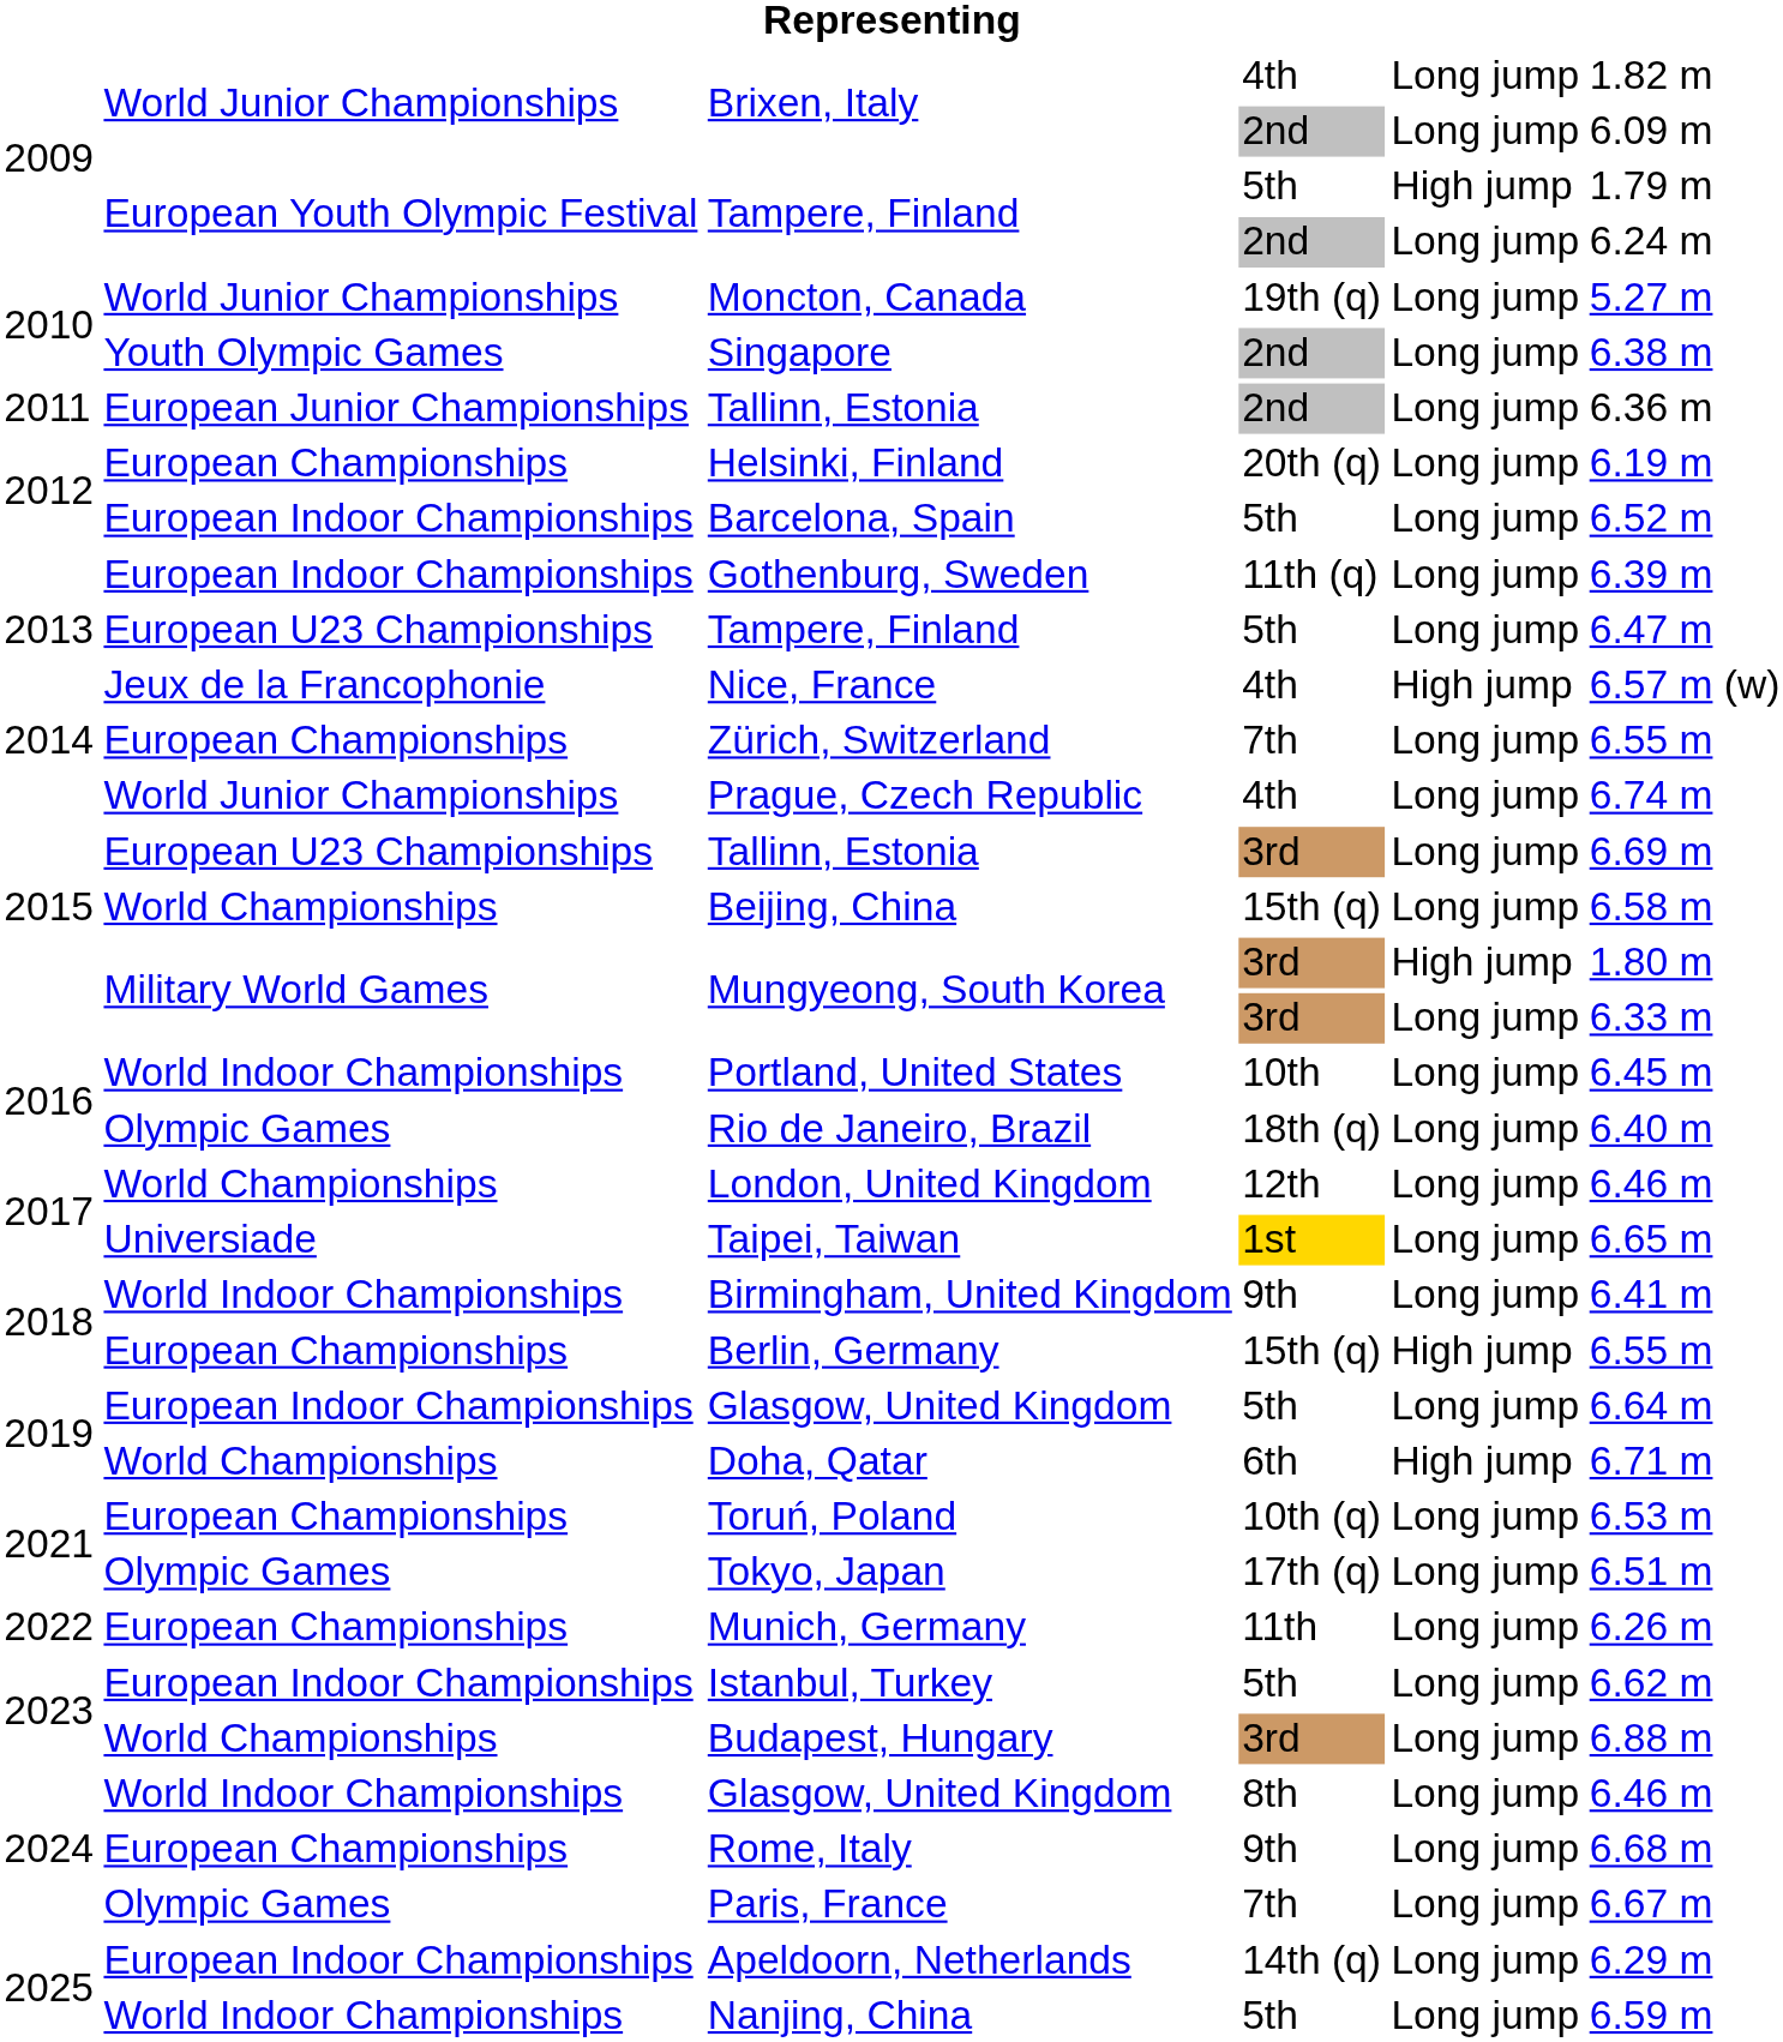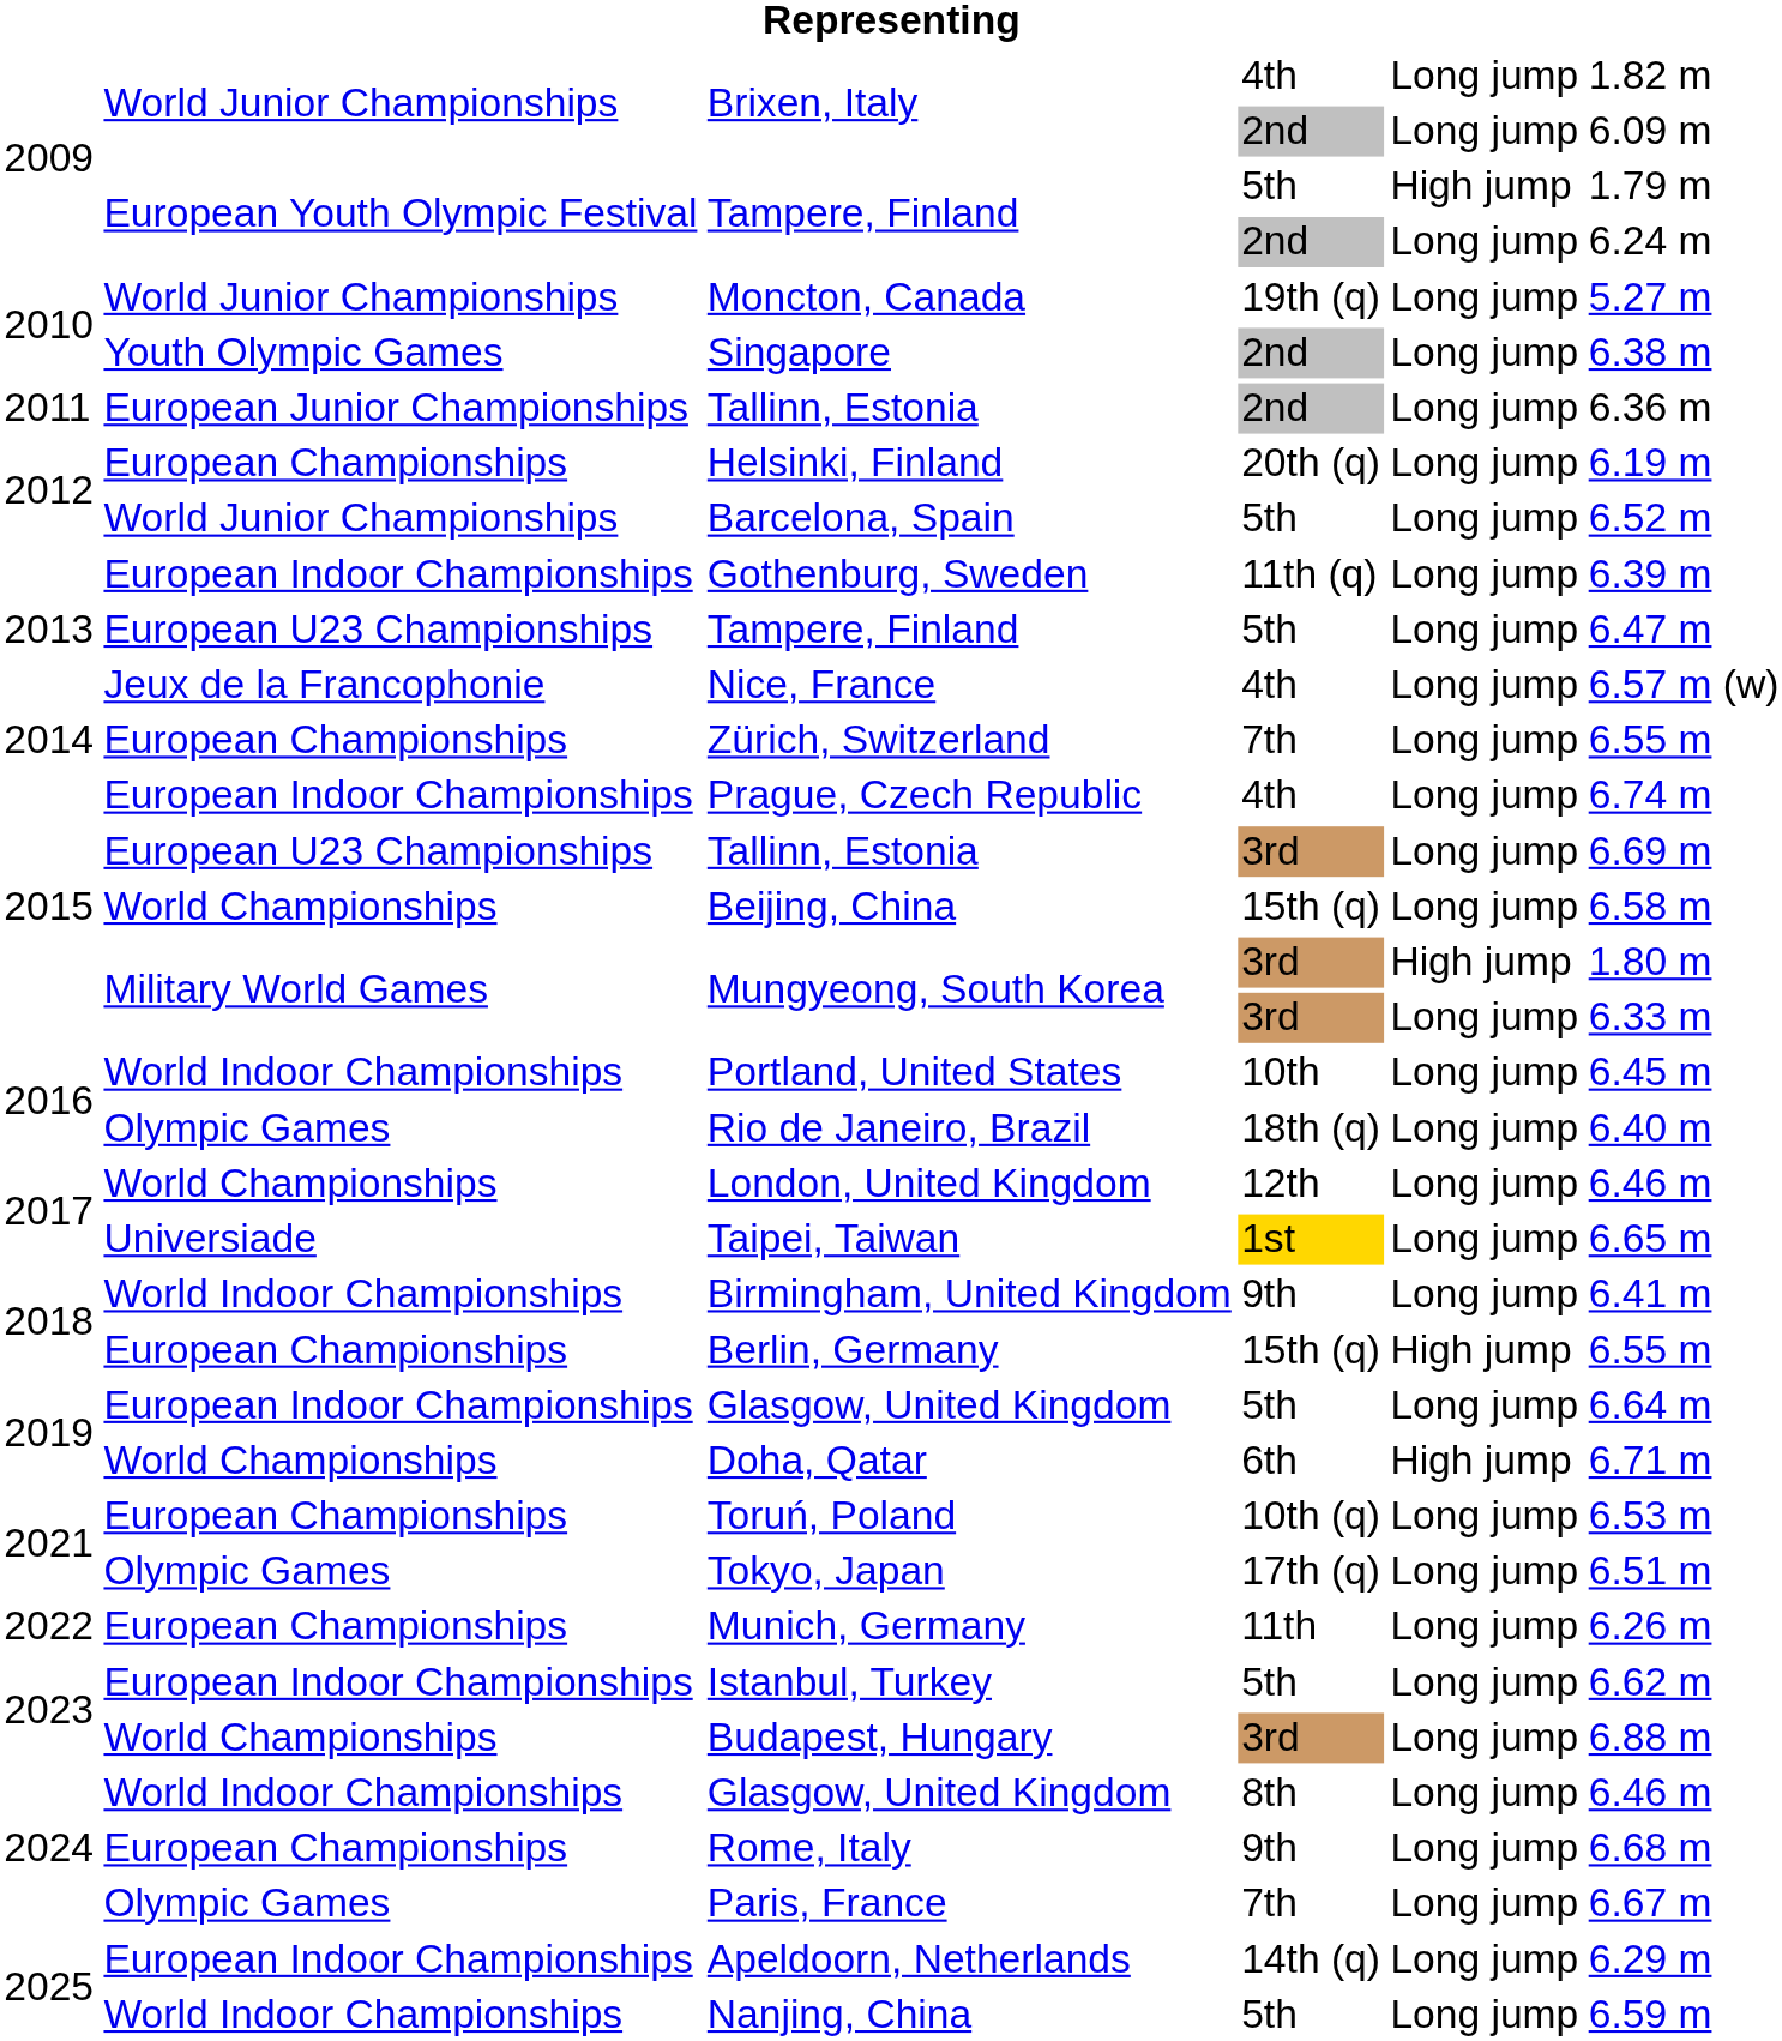 <table>
 <tr>
 <th colspan="6">Representing </th>
 </tr>
 <tr>
 <td rowspan=4>2009</td>
 <td rowspan=2><a href='#'>World Junior Championships</a></td>
 <td rowspan=2><a href='#'>Brixen, Italy</a></td>
 <td>4th</td>
 <td>Long jump</td>
 <td>1.82 m</td>
 </tr>
 <tr>
 <td bgcolor=silver>2nd</td>
 <td>Long jump</td>
 <td>6.09 m</td>
 </tr>
 <tr>
 <td rowspan=2><a href='#'>European Youth Olympic Festival</a></td>
 <td rowspan=2><a href='#'>Tampere, Finland</a></td>
 <td>5th</td>
 <td>High jump</td>
 <td>1.79 m</td>
 </tr>
 <tr>
 <td bgcolor=silver>2nd</td>
 <td>Long jump</td>
 <td>6.24 m</td>
 </tr>
 <tr>
 <td rowspan=2>2010</td>
 <td><a href='#'>World Junior Championships</a></td>
 <td><a href='#'>Moncton, Canada</a></td>
 <td>19th (q)</td>
 <td>Long jump</td>
 <td><a href='#'>5.27 m</a></td>
 </tr>
 <tr>
 <td><a href='#'>Youth Olympic Games</a></td>
 <td><a href='#'>Singapore</a></td>
 <td bgcolor=silver>2nd</td>
 <td>Long jump</td>
 <td><a href='#'>6.38 m</a></td>
 </tr>
 <tr>
 <td>2011</td>
 <td><a href='#'>European Junior Championships</a></td>
 <td><a href='#'>Tallinn, Estonia</a></td>
 <td bgcolor=silver>2nd</td>
 <td>Long jump</td>
 <td>6.36 m</td>
 </tr>
 <tr>
 <td rowspan=2>2012</td>
 <td><a href='#'>European Championships</a></td>
 <td><a href='#'>Helsinki, Finland</a></td>
 <td>20th (q)</td>
 <td>Long jump</td>
 <td><a href='#'>6.19 m</a></td>
 </tr>
 <tr>
-<td><a href='#'>European Indoor Championships</a></td>
+<td><a href='#'>World Junior Championships</a></td>
 <td><a href='#'>Barcelona, Spain</a></td>
 <td>5th</td>
 <td>Long jump</td>
 <td><a href='#'>6.52 m</a></td>
 </tr>
 <tr>
 <td rowspan=3>2013</td>
 <td><a href='#'>European Indoor Championships</a></td>
 <td><a href='#'>Gothenburg, Sweden</a></td>
 <td>11th (q)</td>
 <td>Long jump</td>
 <td><a href='#'>6.39 m</a></td>
 </tr>
 <tr>
 <td><a href='#'>European U23 Championships</a></td>
 <td><a href='#'>Tampere, Finland</a></td>
 <td>5th</td>
 <td>Long jump</td>
 <td><a href='#'>6.47 m</a></td>
 </tr>
 <tr>
 <td><a href='#'>Jeux de la Francophonie</a></td>
 <td><a href='#'>Nice, France</a></td>
 <td>4th</td>
-<td>High jump</td>
+<td>Long jump</td>
 <td><a href='#'>6.57 m</a> (w)</td>
 </tr>
 <tr>
 <td>2014</td>
 <td><a href='#'>European Championships</a></td>
 <td><a href='#'>Zürich, Switzerland</a></td>
 <td>7th</td>
 <td>Long jump</td>
 <td><a href='#'>6.55 m</a></td>
 </tr>
 <tr>
 <td rowspan=5>2015</td>
-<td><a href='#'>World Junior Championships</a></td>
+<td><a href='#'>European Indoor Championships</a></td>
 <td><a href='#'>Prague, Czech Republic</a></td>
 <td>4th</td>
 <td>Long jump</td>
 <td><a href='#'>6.74 m</a></td>
 </tr>
 <tr>
 <td><a href='#'>European U23 Championships</a></td>
 <td><a href='#'>Tallinn, Estonia</a></td>
 <td bgcolor=cc9966>3rd</td>
 <td>Long jump</td>
 <td><a href='#'>6.69 m</a></td>
 </tr>
 <tr>
 <td><a href='#'>World Championships</a></td>
 <td><a href='#'>Beijing, China</a></td>
 <td>15th (q)</td>
 <td>Long jump</td>
 <td><a href='#'>6.58 m</a></td>
 </tr>
 <tr>
 <td rowspan=2><a href='#'>Military World Games</a></td>
 <td rowspan=2><a href='#'>Mungyeong, South Korea</a></td>
 <td bgcolor=cc9966>3rd</td>
 <td>High jump</td>
 <td><a href='#'>1.80 m</a></td>
 </tr>
 <tr>
 <td bgcolor=cc9966>3rd</td>
 <td>Long jump</td>
 <td><a href='#'>6.33 m</a></td>
 </tr>
 <tr>
 <td rowspan=2>2016</td>
 <td><a href='#'>World Indoor Championships</a></td>
 <td><a href='#'>Portland, United States</a></td>
 <td>10th</td>
 <td>Long jump</td>
 <td><a href='#'>6.45 m</a></td>
 </tr>
 <tr>
 <td><a href='#'>Olympic Games</a></td>
 <td><a href='#'>Rio de Janeiro, Brazil</a></td>
 <td>18th (q)</td>
 <td>Long jump</td>
 <td><a href='#'>6.40 m</a></td>
 </tr>
 <tr>
 <td rowspan=2>2017</td>
 <td><a href='#'>World Championships</a></td>
 <td><a href='#'>London, United Kingdom</a></td>
 <td>12th</td>
 <td>Long jump</td>
 <td><a href='#'>6.46 m</a></td>
 </tr>
 <tr>
 <td><a href='#'>Universiade</a></td>
 <td><a href='#'>Taipei, Taiwan</a></td>
 <td bgcolor=gold>1st</td>
 <td>Long jump</td>
 <td><a href='#'>6.65 m</a></td>
 </tr>
 <tr>
 <td rowspan=2>2018</td>
 <td><a href='#'>World Indoor Championships</a></td>
 <td><a href='#'>Birmingham, United Kingdom</a></td>
 <td>9th</td>
 <td>Long jump</td>
 <td><a href='#'>6.41 m</a></td>
 </tr>
 <tr>
 <td><a href='#'>European Championships</a></td>
 <td><a href='#'>Berlin, Germany</a></td>
 <td>15th (q)</td>
 <td>High jump</td>
 <td><a href='#'>6.55 m</a></td>
 </tr>
 <tr>
 <td rowspan=2>2019</td>
 <td><a href='#'>European Indoor Championships</a></td>
 <td><a href='#'>Glasgow, United Kingdom</a></td>
 <td>5th</td>
 <td>Long jump</td>
 <td><a href='#'>6.64 m</a></td>
 </tr>
 <tr>
 <td><a href='#'>World Championships</a></td>
 <td><a href='#'>Doha, Qatar</a></td>
 <td>6th</td>
 <td>High jump</td>
 <td><a href='#'>6.71 m</a></td>
 </tr>
 <tr>
 <td rowspan=2>2021</td>
 <td><a href='#'>European Championships</a></td>
 <td><a href='#'>Toruń, Poland</a></td>
 <td>10th (q)</td>
 <td>Long jump</td>
 <td><a href='#'>6.53 m</a></td>
 </tr>
 <tr>
 <td><a href='#'>Olympic Games</a></td>
 <td><a href='#'>Tokyo, Japan</a></td>
 <td>17th (q)</td>
 <td>Long jump</td>
 <td><a href='#'>6.51 m</a></td>
 </tr>
 <tr>
 <td>2022</td>
 <td><a href='#'>European Championships</a></td>
 <td><a href='#'>Munich, Germany</a></td>
 <td>11th</td>
 <td>Long jump</td>
 <td><a href='#'>6.26 m</a></td>
 </tr>
 <tr>
 <td rowspan=2>2023</td>
 <td><a href='#'>European Indoor Championships</a></td>
 <td><a href='#'>Istanbul, Turkey</a></td>
 <td>5th</td>
 <td>Long jump</td>
 <td><a href='#'>6.62 m</a></td>
 </tr>
 <tr>
 <td><a href='#'>World Championships</a></td>
 <td><a href='#'>Budapest, Hungary</a></td>
 <td bgcolor=cc9966>3rd</td>
 <td>Long jump</td>
 <td><a href='#'>6.88 m</a></td>
 </tr>
 <tr>
 <td rowspan=3>2024</td>
 <td><a href='#'>World Indoor Championships</a></td>
 <td><a href='#'>Glasgow, United Kingdom</a></td>
 <td>8th</td>
 <td>Long jump</td>
 <td><a href='#'>6.46 m</a></td>
 </tr>
 <tr>
 <td><a href='#'>European Championships</a></td>
 <td><a href='#'>Rome, Italy</a></td>
 <td>9th</td>
 <td>Long jump</td>
 <td><a href='#'>6.68 m</a></td>
 </tr>
 <tr>
 <td><a href='#'>Olympic Games</a></td>
 <td><a href='#'>Paris, France</a></td>
 <td>7th</td>
 <td>Long jump</td>
 <td><a href='#'>6.67 m</a></td>
 </tr>
 <tr>
 <td rowspan=2>2025</td>
 <td><a href='#'>European Indoor Championships</a></td>
 <td><a href='#'>Apeldoorn, Netherlands</a></td>
 <td>14th (q)</td>
 <td>Long jump</td>
 <td><a href='#'>6.29 m</a></td>
 </tr>
 <tr>
 <td><a href='#'>World Indoor Championships</a></td>
 <td><a href='#'>Nanjing, China</a></td>
 <td>5th</td>
 <td>Long jump</td>
 <td><a href='#'>6.59 m</a></td>
 </tr>
 <tr>
 </tr>
 </table>
